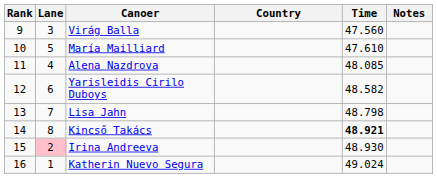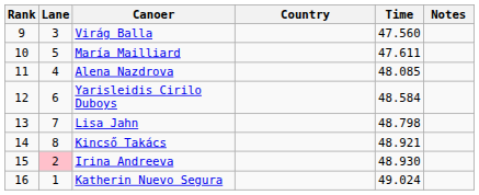 <table class="wikitable" style="text-align:center;">
 <tr>
 <th width=30>Rank</th>
 <th width=30>Lane</th>
 <th width=175>Canoer</th>
 <th width=150>Country</th>
 <th width=30>Time</th>
 <th width=50>Notes</th>
 </tr>
 <tr>
 <td>9</td>
 <td>3</td>
 <td align=left><a href='#'>Virág Balla</a></td>
 <td align=left></td>
 <td>47.560</td>
 <td></td>
 </tr>
 <tr>
 <td>10</td>
 <td>5</td>
 <td align=left><a href='#'>María Mailliard</a></td>
 <td align=left></td>
-<td>47.610</td>
+<td>47.611</td>
 <td></td>
 </tr>
 <tr>
 <td>11</td>
 <td>4</td>
 <td align=left><a href='#'>Alena Nazdrova</a></td>
 <td align=left></td>
 <td>48.085</td>
 <td></td>
 </tr>
 <tr>
 <td>12</td>
 <td>6</td>
 <td align=left><a href='#'>Yarisleidis Cirilo Duboys</a></td>
 <td align=left></td>
-<td>48.582</td>
+<td>48.584</td>
 <td></td>
 </tr>
 <tr>
 <td>13</td>
 <td>7</td>
 <td align=left><a href='#'>Lisa Jahn</a></td>
 <td align=left></td>
 <td>48.798</td>
 <td></td>
 </tr>
 <tr>
 <td>14</td>
 <td>8</td>
 <td align=left><a href='#'>Kincső Takács</a></td>
 <td align=left></td>
-<td><strong>48.921</strong></td>
+<td>48.921</td>
 <td></td>
 </tr>
 <tr>
 <td>15</td>
 <td style="background: pink;">2</td>
 <td align=left><a href='#'>Irina Andreeva</a></td>
 <td align=left></td>
 <td>48.930</td>
 <td></td>
 </tr>
 <tr>
 <td>16</td>
 <td>1</td>
 <td align=left><a href='#'>Katherin Nuevo Segura</a></td>
 <td align=left></td>
 <td>49.024</td>
 <td></td>
 </tr>
 </table>
